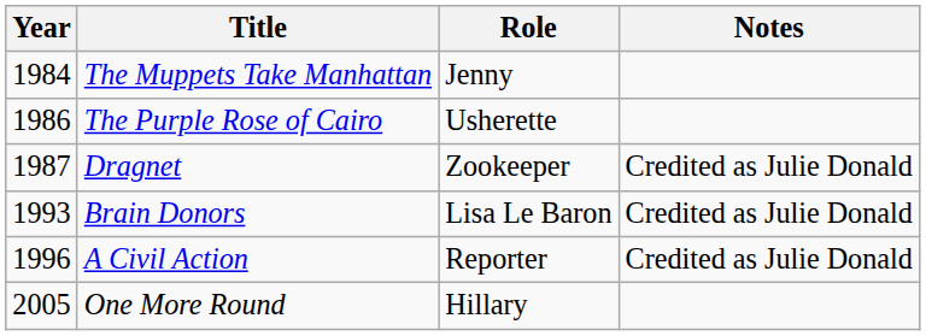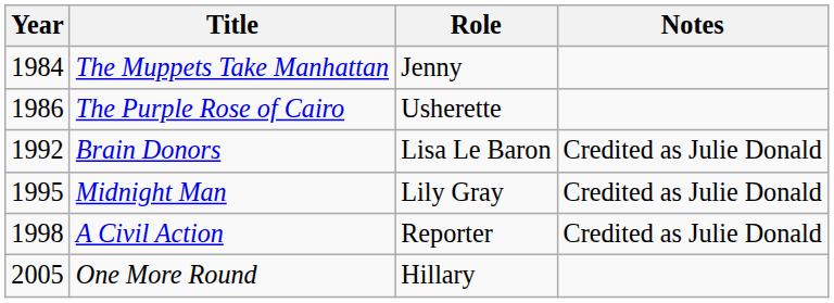 <table class="wikitable">
 <tr>
 <th>Year</th>
 <th>Title</th>
 <th>Role</th>
 <th>Notes</th>
 </tr>
 <tr>
 <td>1984</td>
 <td><em><a href='#'>The Muppets Take Manhattan</a></em></td>
 <td>Jenny</td>
 <td></td>
 </tr>
 <tr>
 <td>1986</td>
 <td><em><a href='#'>The Purple Rose of Cairo</a></em></td>
 <td>Usherette</td>
 <td></td>
 </tr>
 <tr>
-<td>1987</td>
-<td><em><a href='#'>Dragnet</a></em></td>
-<td>Zookeeper</td>
-<td>Credited as Julie Donald</td>
-</tr>
-<tr>
-<td>1993</td>
+<td>1992</td>
 <td><em><a href='#'>Brain Donors</a></em></td>
 <td>Lisa Le Baron</td>
 <td>Credited as Julie Donald</td>
 </tr>
 <tr>
-<td>1996</td>
+<td>1995</td>
+<td><em><a href='#'>Midnight Man</a></em></td>
+<td>Lily Gray</td>
+<td>Credited as Julie Donald</td>
+</tr>
+<tr>
+<td>1998</td>
 <td><em><a href='#'>A Civil Action</a></em></td>
 <td>Reporter</td>
 <td>Credited as Julie Donald</td>
 </tr>
 <tr>
 <td>2005</td>
 <td><em>One More Round</em></td>
 <td>Hillary</td>
 <td></td>
 </tr>
 </table>
